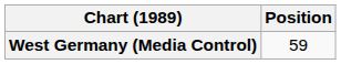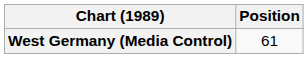 <table class="wikitable plainrowheaders" style="text-align:center">
 <tr>
 <th>Chart (1989)</th>
 <th>Position</th>
 </tr>
 <tr>
 <th scope="row">West Germany (Media Control)</th>
-<td>59</td>
+<td>61</td>
 </tr>
 </table>
